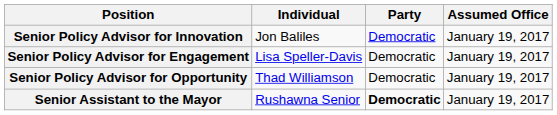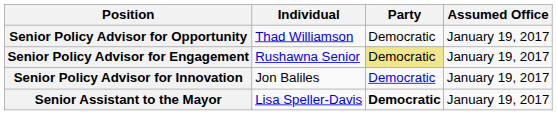 <table class="wikitable sortable">
 <tr>
 <th>Position</th>
 <th>Individual</th>
 <th>Party</th>
 <th>Assumed Office</th>
 </tr>
 <tr>
+<th>Senior Policy Advisor for Opportunity</th>
+<td><a href='#'>Thad Williamson</a></td>
+<td>Democratic</td>
+<td>January 19, 2017</td>
+</tr>
+<tr>
+<th>Senior Policy Advisor for Engagement</th>
+<td><a href='#'>Rushawna Senior</a></td>
+<td style="background: khaki;">Democratic</td>
+<td>January 19, 2017</td>
+</tr>
+<tr>
 <th>Senior Policy Advisor for Innovation</th>
 <td>Jon Baliles</td>
 <td><a href='#'>Democratic</a></td>
 <td>January 19, 2017</td>
 </tr>
 <tr>
-<th>Senior Policy Advisor for Engagement</th>
+<th>Senior Assistant to the Mayor</th>
 <td><a href='#'>Lisa Speller-Davis</a></td>
-<td>Democratic</td>
-<td>January 19, 2017</td>
-</tr>
-<tr>
-<th>Senior Policy Advisor for Opportunity</th>
-<td><a href='#'>Thad Williamson</a></td>
-<td>Democratic</td>
-<td>January 19, 2017</td>
-</tr>
-<tr>
-<th>Senior Assistant to the Mayor</th>
-<td><a href='#'>Rushawna Senior</a></td>
 <td><strong>Democratic</strong></td>
 <td>January 19, 2017</td>
 </tr>
 </table>
